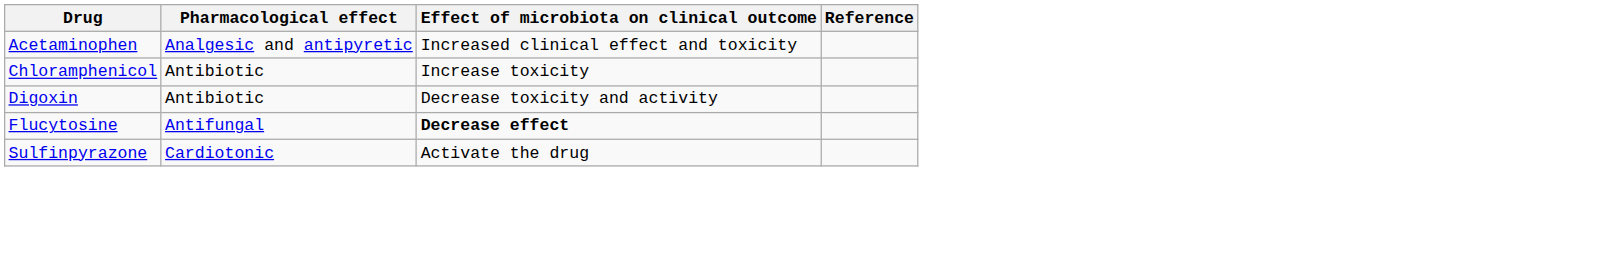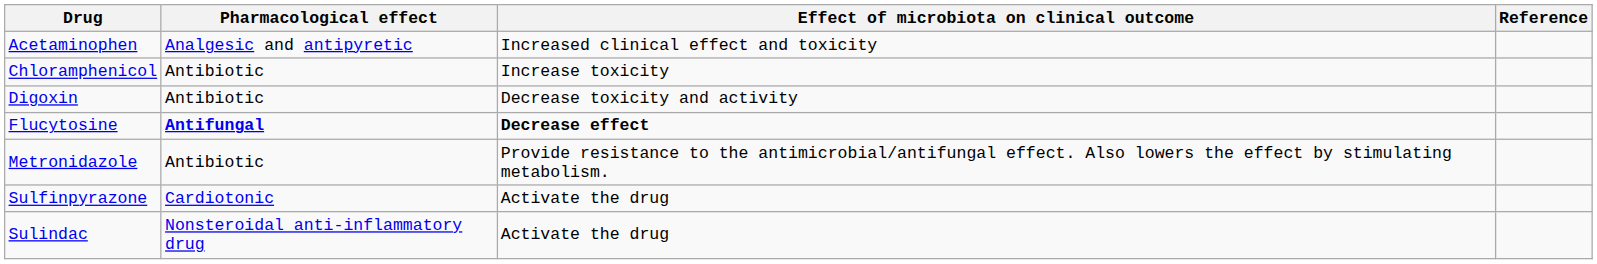 <table class="wikitable">
 <tr>
 <th>Drug</th>
 <th>Pharmacological effect</th>
 <th>Effect of microbiota on clinical outcome</th>
 <th>Reference</th>
 </tr>
 <tr>
 <td><a href='#'>Acetaminophen</a></td>
 <td><a href='#'>Analgesic</a> and <a href='#'>antipyretic</a></td>
 <td>Increased clinical effect and toxicity</td>
 <td></td>
 </tr>
 <tr>
 <td><a href='#'>Chloramphenicol</a></td>
 <td>Antibiotic</td>
 <td>Increase toxicity</td>
 <td></td>
 </tr>
 <tr>
 <td><a href='#'>Digoxin</a></td>
 <td>Antibiotic</td>
 <td>Decrease toxicity and activity</td>
 <td></td>
 </tr>
 <tr>
 <td><a href='#'>Flucytosine</a></td>
-<td><a href='#'>Antifungal</a></td>
+<td><strong><a href='#'>Antifungal</a></strong></td>
 <td><strong>Decrease effect</strong></td>
+<td></td>
+</tr>
+<tr>
+<td><a href='#'>Metronidazole</a></td>
+<td>Antibiotic</td>
+<td>Provide resistance to the antimicrobial/antifungal effect. Also lowers the effect by stimulating metabolism.</td>
 <td></td>
 </tr>
 <tr>
 <td><a href='#'>Sulfinpyrazone</a></td>
 <td><a href='#'>Cardiotonic</a></td>
 <td>Activate the drug</td>
 <td></td>
 </tr>
+<tr>
+<td><a href='#'>Sulindac</a></td>
+<td><a href='#'>Nonsteroidal anti-inflammatory drug</a></td>
+<td>Activate the drug</td>
+<td></td>
+</tr>
 </table>
